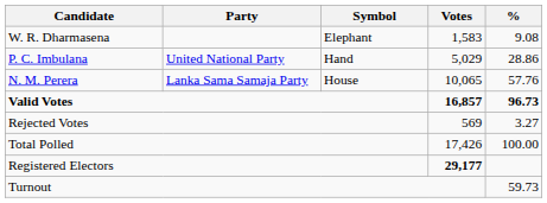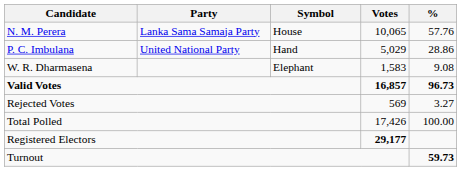 <table class="wikitable" border="1" style="text-align:right;">
 <tr>
 <th align=left width="180">Candidate</th>
 <th align=left width="180">Party</th>
 <th align=left width="120">Symbol</th>
 <th align=left width="60">Votes</th>
 <th align=left width="60">%</th>
 </tr>
 <tr>
-<td align=left>W. R. Dharmasena</td>
-<td></td>
-<td align=left>Elephant</td>
-<td align=right>1,583</td>
-<td align=right>9.08</td>
+<td align=left><a href='#'>N. M. Perera</a></td>
+<td align=left><a href='#'>Lanka Sama Samaja Party</a></td>
+<td align=left>House</td>
+<td align=right>10,065</td>
+<td align=right>57.76</td>
 </tr>
 <tr>
 <td align=left><a href='#'>P. C. Imbulana</a></td>
 <td align=left><a href='#'>United National Party</a></td>
 <td align=left>Hand</td>
 <td align=right>5,029</td>
 <td align=right>28.86</td>
 </tr>
 <tr>
-<td align=left><a href='#'>N. M. Perera</a></td>
-<td align=left><a href='#'>Lanka Sama Samaja Party</a></td>
-<td align=left>House</td>
-<td align=right>10,065</td>
-<td align=right>57.76</td>
+<td align=left>W. R. Dharmasena</td>
+<td></td>
+<td align=left>Elephant</td>
+<td align=right>1,583</td>
+<td align=right>9.08</td>
 </tr>
 <tr>
 <td align=left colspan=3><strong>Valid Votes</strong></td>
 <td align=right><strong>16,857</strong></td>
 <td align=right><strong>96.73</strong></td>
 </tr>
 <tr>
 <td align=left colspan=3>Rejected Votes</td>
 <td align=right>569</td>
 <td align=right>3.27</td>
 </tr>
 <tr>
 <td align=left colspan=3>Total Polled</td>
 <td align=right>17,426</td>
 <td align=right>100.00</td>
 </tr>
 <tr>
 <td align=left colspan=3>Registered Electors</td>
 <td align=right><strong>29,177</strong></td>
 <td></td>
 </tr>
 <tr>
 <td align=left colspan=4>Turnout</td>
-<td align=right>59.73</td>
+<td align=right><strong>59.73</strong></td>
 </tr>
 </table>
